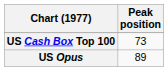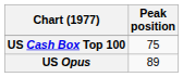 <table class="wikitable sortable plainrowheaders" style="text-align:center">
 <tr>
 <th>Chart (1977)</th>
 <th>Peak<br>position</th>
 </tr>
 <tr>
 </tr>
 <tr>
 <th scope="row">US <em><a href='#'>Cash Box</a></em> Top 100</th>
-<td style="text-align:center;">73</td>
+<td style="text-align:center;">75</td>
 </tr>
 <tr>
 <th scope="row">US <em>Opus</em></th>
 <td style="text-align:center;">89</td>
 </tr>
 </table>
